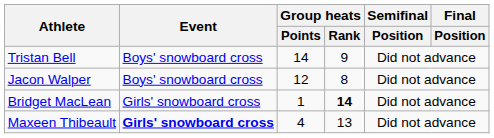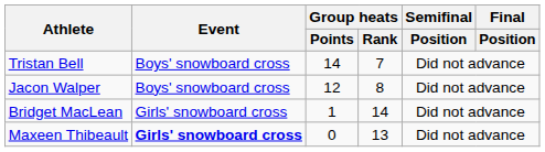 <table class="wikitable" style="font-size:90%">
 <tr>
 <th rowspan="2">Athlete</th>
 <th rowspan="2">Event</th>
 <th colspan=2>Group heats</th>
 <th>Semifinal</th>
 <th>Final</th>
 </tr>
 <tr style="font-size:95%">
 <th>Points</th>
 <th>Rank</th>
 <th>Position</th>
 <th>Position</th>
 </tr>
 <tr align=center>
 <td align=left><a href='#'>Tristan Bell</a></td>
 <td align=left><a href='#'>Boys' snowboard cross</a></td>
 <td>14</td>
-<td>9</td>
+<td>7</td>
 <td colspan=2>Did not advance</td>
 </tr>
 <tr align=center>
 <td align=left><a href='#'>Jacon Walper</a></td>
 <td align=left><a href='#'>Boys' snowboard cross</a></td>
 <td>12</td>
 <td>8</td>
 <td colspan=2>Did not advance</td>
 </tr>
 <tr align=center>
 <td align=left><a href='#'>Bridget MacLean</a></td>
 <td align=left><a href='#'>Girls' snowboard cross</a></td>
 <td>1</td>
-<td><strong>14</strong></td>
+<td>14</td>
 <td colspan=2>Did not advance</td>
 </tr>
 <tr align=center>
 <td align=left><a href='#'>Maxeen Thibeault</a></td>
 <td align=left><strong><a href='#'>Girls' snowboard cross</a></strong></td>
-<td>4</td>
+<td>0</td>
 <td>13</td>
 <td colspan=2>Did not advance</td>
 </tr>
 </table>
